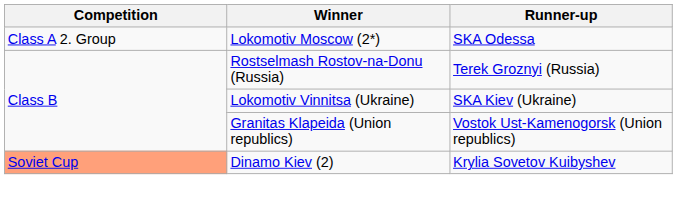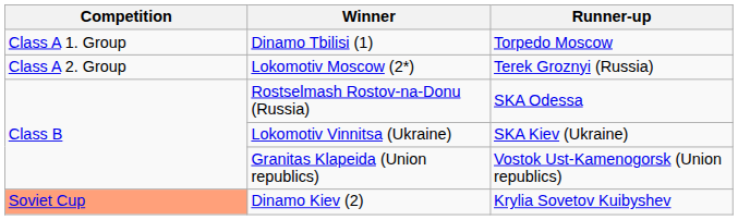 <table class="wikitable">
 <tr>
 <th style="width:15em">Competition</th>
 <th style="width:15em">Winner</th>
 <th style="width:15em">Runner-up</th>
 </tr>
 <tr>
+<td><a href='#'>Class A</a> 1. Group</td>
+<td><a href='#'>Dinamo Tbilisi</a> (1)</td>
+<td><a href='#'>Torpedo Moscow</a></td>
+</tr>
+<tr>
 <td><a href='#'>Class A</a> 2. Group</td>
 <td><a href='#'>Lokomotiv Moscow</a> (2*)</td>
-<td><a href='#'>SKA Odessa</a></td>
+<td><a href='#'>Terek Groznyi</a> (Russia)</td>
 </tr>
 <tr>
 <td rowspan=3><a href='#'>Class B</a></td>
 <td><a href='#'>Rostselmash Rostov-na-Donu</a> (Russia)</td>
-<td><a href='#'>Terek Groznyi</a> (Russia)</td>
+<td><a href='#'>SKA Odessa</a></td>
 </tr>
 <tr>
 <td><a href='#'>Lokomotiv Vinnitsa</a> (Ukraine)</td>
 <td><a href='#'>SKA Kiev</a> (Ukraine)</td>
 </tr>
 <tr>
 <td><a href='#'>Granitas Klapeida</a> (Union republics)</td>
 <td><a href='#'>Vostok Ust-Kamenogorsk</a> (Union republics)</td>
 </tr>
 <tr>
 <td style="background: lightsalmon;"><a href='#'>Soviet Cup</a></td>
 <td><a href='#'>Dinamo Kiev</a> (2)</td>
 <td><a href='#'>Krylia Sovetov Kuibyshev</a></td>
 </tr>
 </table>
